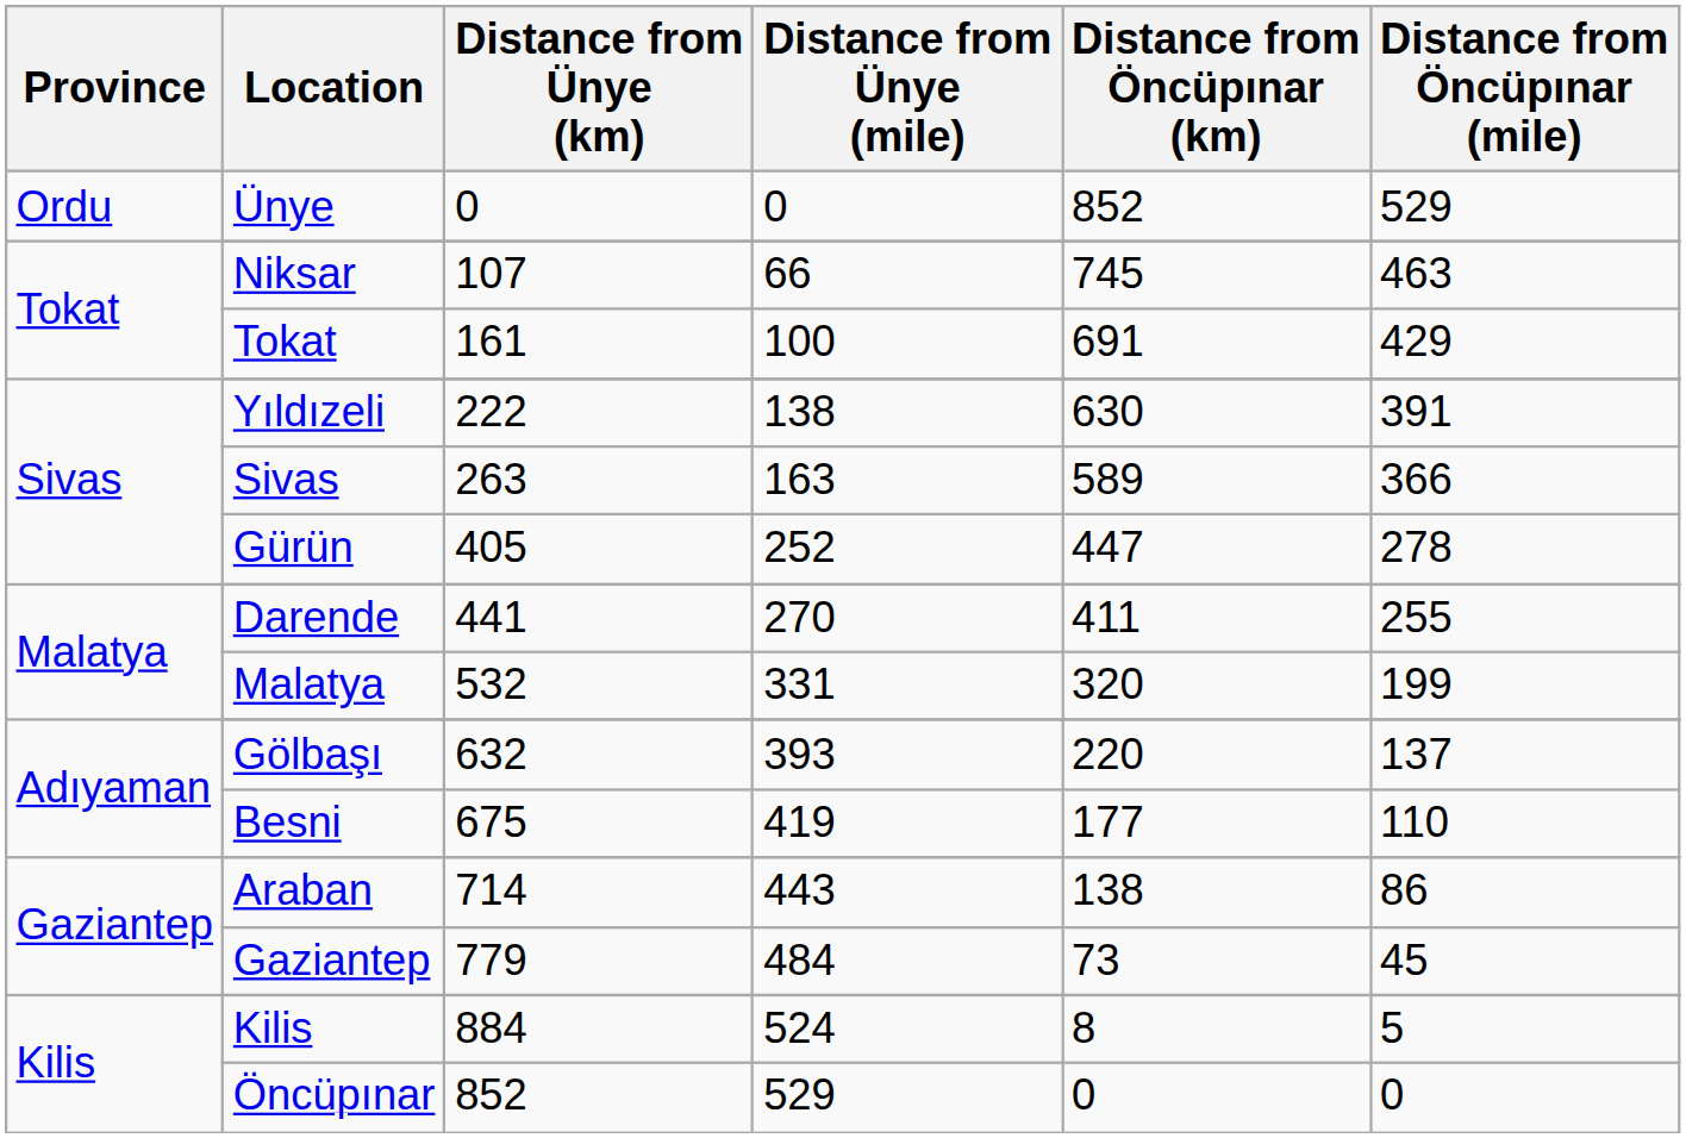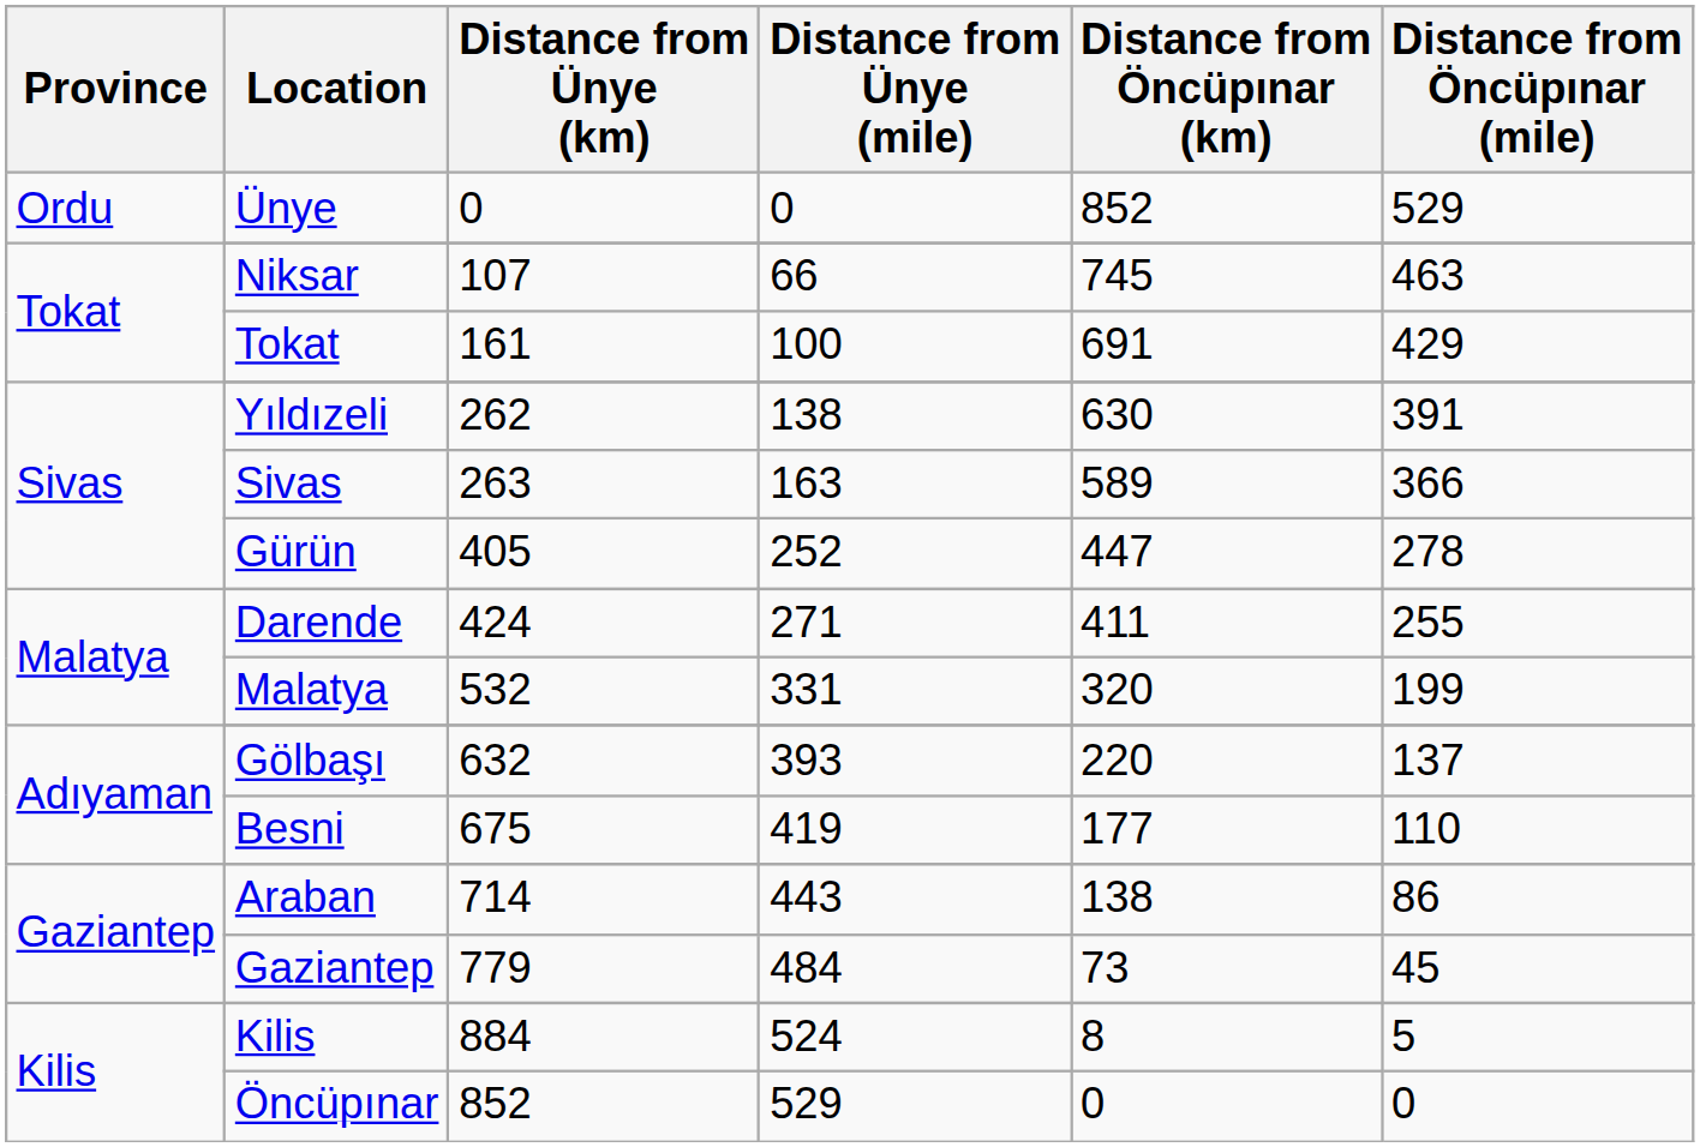 <table class="sortable wikitable">
 <tr>
 <th>Province</th>
 <th>Location</th>
 <th>Distance from <br>Ünye <br>(km)</th>
 <th>Distance from <br>Ünye <br>(mile)</th>
 <th>Distance from <br>Öncüpınar  <br>(km)</th>
 <th>Distance from <br>Öncüpınar  <br>(mile)</th>
 </tr>
 <tr>
 <td><a href='#'>Ordu</a></td>
 <td><a href='#'>Ünye</a></td>
 <td>0</td>
 <td>0</td>
 <td>852</td>
 <td>529</td>
 </tr>
 <tr>
 <td rowspan="3" style="text-align:left;"><a href='#'>Tokat</a></td>
 </tr>
 <tr>
 <td><a href='#'>Niksar</a></td>
 <td>107</td>
 <td>66</td>
 <td>745</td>
 <td>463</td>
 </tr>
 <tr>
 <td><a href='#'>Tokat</a></td>
 <td>161</td>
 <td>100</td>
 <td>691</td>
 <td>429</td>
 </tr>
 <tr>
 <td rowspan="4" style="text-align:left;"><a href='#'>Sivas</a></td>
 </tr>
 <tr>
 <td><a href='#'>Yıldızeli</a></td>
-<td>222</td>
+<td>262</td>
 <td>138</td>
 <td>630</td>
 <td>391</td>
 </tr>
 <tr>
 <td><a href='#'>Sivas</a></td>
 <td>263</td>
 <td>163</td>
 <td>589</td>
 <td>366</td>
 </tr>
 <tr>
 <td><a href='#'>Gürün</a></td>
 <td>405</td>
 <td>252</td>
 <td>447</td>
 <td>278</td>
 </tr>
 <tr>
 <td rowspan="3" style="text-align:left;"><a href='#'>Malatya</a></td>
 </tr>
 <tr>
 <td><a href='#'>Darende</a></td>
-<td>441</td>
-<td>270</td>
+<td>424</td>
+<td>271</td>
 <td>411</td>
 <td>255</td>
 </tr>
 <tr>
 <td><a href='#'>Malatya</a></td>
 <td>532</td>
 <td>331</td>
 <td>320</td>
 <td>199</td>
 </tr>
 <tr>
 <td rowspan="3" style="text-align:left;"><a href='#'>Adıyaman</a></td>
 </tr>
 <tr>
 <td><a href='#'>Gölbaşı</a></td>
 <td>632</td>
 <td>393</td>
 <td>220</td>
 <td>137</td>
 </tr>
 <tr>
 <td><a href='#'>Besni</a></td>
 <td>675</td>
 <td>419</td>
 <td>177</td>
 <td>110</td>
 </tr>
 <tr>
 <td rowspan="3" style="text-align:left;"><a href='#'>Gaziantep</a></td>
 </tr>
 <tr>
 <td><a href='#'>Araban</a></td>
 <td>714</td>
 <td>443</td>
 <td>138</td>
 <td>86</td>
 </tr>
 <tr>
 <td><a href='#'>Gaziantep</a></td>
 <td>779</td>
 <td>484</td>
 <td>73</td>
 <td>45</td>
 </tr>
 <tr>
 <td rowspan="3" style="text-align:left;"><a href='#'>Kilis</a></td>
 </tr>
 <tr>
 <td><a href='#'>Kilis</a></td>
 <td>884</td>
 <td>524</td>
 <td>8</td>
 <td>5</td>
 </tr>
 <tr>
 <td><a href='#'>Öncüpınar</a></td>
 <td>852</td>
 <td>529</td>
 <td>0</td>
 <td>0</td>
 </tr>
 </table>
